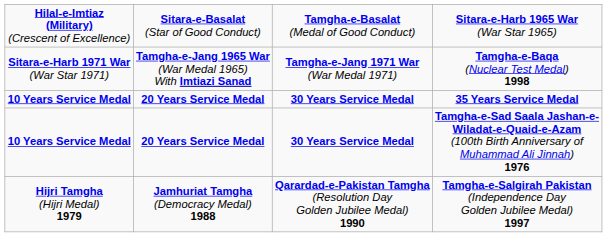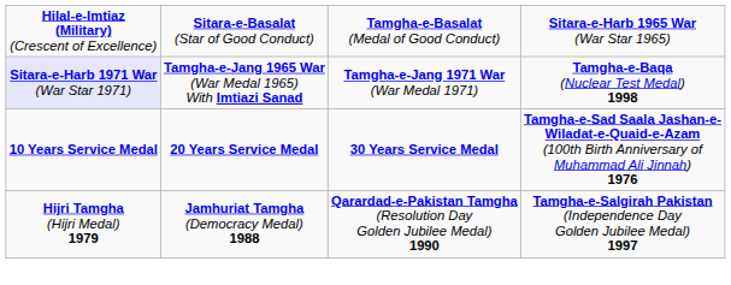 <table class="wikitable" style="margin:1em auto; text-align:center;">
 <tr>
 <td><a href='#'><strong>Hilal-e-Imtiaz</strong></a><br><strong><a href='#'>(Military)</a></strong><br><em>(Crescent of Excellence)</em></td>
 <td><strong><a href='#'>Sitara-e-Basalat</a></strong><br><em>(Star of Good Conduct)</em></td>
 <td><strong><a href='#'>Tamgha-e-Basalat</a></strong><br><em>(Medal of Good Conduct)</em></td>
 <td><strong><a href='#'>Sitara-e-Harb 1965 War</a></strong><br><em>(War Star 1965)</em></td>
 </tr>
 <tr>
-<td><strong><a href='#'>Sitara-e-Harb 1971 War</a></strong><br><em>(War Star 1971)</em></td>
+<td style="background: lavender;"><strong><a href='#'>Sitara-e-Harb 1971 War</a></strong><br><em>(War Star 1971)</em></td>
 <td><strong><a href='#'>Tamgha-e-Jang 1965 War</a></strong><br><em>(War Medal 1965)</em><br><em>With</em> <strong><u><a href='#'>Imtiazi Sanad</a></u></strong></td>
 <td><strong><a href='#'>Tamgha-e-Jang 1971 War</a></strong><br><em>(War Medal 1971)</em></td>
 <td><strong><a href='#'>Tamgha-e-Baqa</a></strong><br><em>(<a href='#'>Nuclear Test Medal</a>)</em><br><strong>1998</strong></td>
-</tr>
-<tr>
-<td><strong><a href='#'>10 Years Service Medal</a></strong></td>
-<td><strong><a href='#'>20 Years Service Medal</a></strong></td>
-<td><strong><a href='#'>30 Years Service Medal</a></strong></td>
-<td><strong><a href='#'>35 Years Service Medal</a></strong></td>
 </tr>
 <tr>
 <td><strong><a href='#'>10 Years Service Medal</a></strong></td>
 <td><strong><a href='#'>20 Years Service Medal</a></strong></td>
 <td><strong><a href='#'>30 Years Service Medal</a></strong></td>
 <td><strong><a href='#'>Tamgha-e-Sad Saala Jashan-e-</a></strong><br><strong><a href='#'>Wiladat-e-Quaid-e-Azam</a></strong><br><em>(100th Birth Anniversary of</em><br><em><a href='#'>Muhammad Ali Jinnah</a>)</em><br><strong>1976</strong></td>
 </tr>
 <tr>
 <td><strong><a href='#'>Hijri Tamgha</a></strong><br><em>(Hijri Medal)</em><br><strong>1979</strong></td>
 <td><strong><a href='#'>Jamhuriat Tamgha</a></strong><br><em>(Democracy Medal)</em><br><strong>1988</strong></td>
 <td><strong><a href='#'>Qarardad-e-Pakistan Tamgha</a></strong><br><em>(Resolution Day</em><br><em>Golden Jubilee Medal)</em><br><strong>1990</strong></td>
 <td><strong><a href='#'>Tamgha-e-Salgirah Pakistan</a></strong><br><em>(Independence Day</em><br><em>Golden Jubilee Medal)</em><br><strong>1997</strong></td>
 </tr>
 </table>
